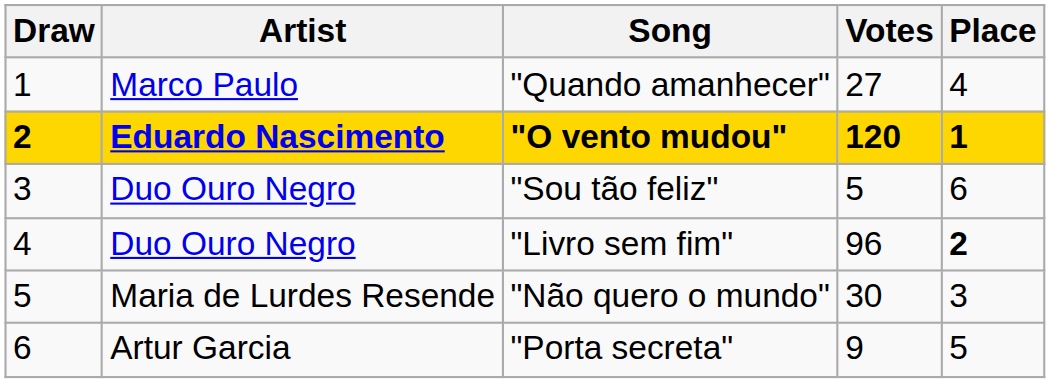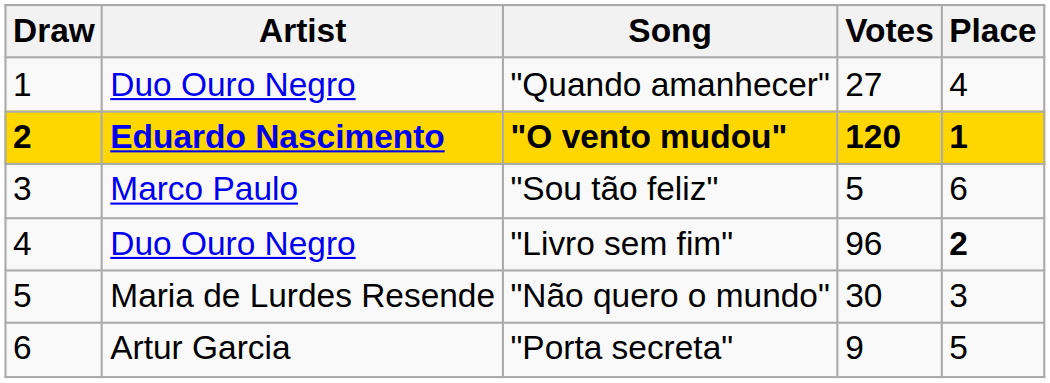 <table class="sortable wikitable" style="margin: 1em auto 1em auto">
 <tr>
 <th>Draw</th>
 <th>Artist</th>
 <th>Song</th>
 <th>Votes</th>
 <th>Place</th>
 </tr>
 <tr>
 <td>1</td>
-<td><a href='#'>Marco Paulo</a></td>
+<td><a href='#'>Duo Ouro Negro</a></td>
 <td>"Quando amanhecer"</td>
 <td>27</td>
 <td>4</td>
 </tr>
 <tr style="font-weight:bold; background:#FFD700;">
 <td>2</td>
 <td><a href='#'>Eduardo Nascimento</a></td>
 <td>"O vento mudou"</td>
 <td>120</td>
 <td>1</td>
 </tr>
 <tr>
 <td>3</td>
-<td><a href='#'>Duo Ouro Negro</a></td>
+<td><a href='#'>Marco Paulo</a></td>
 <td>"Sou tão feliz"</td>
 <td>5</td>
 <td>6</td>
 </tr>
 <tr>
 <td>4</td>
 <td><a href='#'>Duo Ouro Negro</a></td>
 <td>"Livro sem fim"</td>
 <td>96</td>
 <td><strong>2</strong></td>
 </tr>
 <tr>
 <td>5</td>
 <td>Maria de Lurdes Resende</td>
 <td>"Não quero o mundo"</td>
 <td>30</td>
 <td>3</td>
 </tr>
 <tr>
 <td>6</td>
 <td>Artur Garcia</td>
 <td>"Porta secreta"</td>
 <td>9</td>
 <td>5</td>
 </tr>
 </table>
